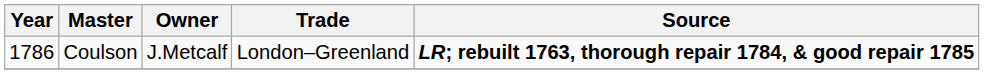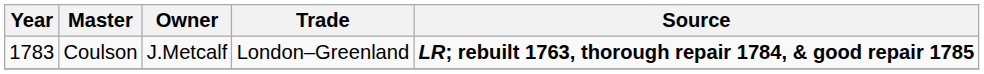 <table class=" wikitable">
 <tr>
 <th>Year</th>
 <th>Master</th>
 <th>Owner</th>
 <th>Trade</th>
 <th>Source</th>
 </tr>
 <tr>
-<td>1786</td>
+<td>1783</td>
 <td>Coulson</td>
 <td>J.Metcalf</td>
 <td>London–Greenland</td>
 <td><strong><em>LR</em>; rebuilt 1763, thorough repair 1784, & good repair 1785</strong></td>
 </tr>
 <tr>
 </tr>
 </table>
